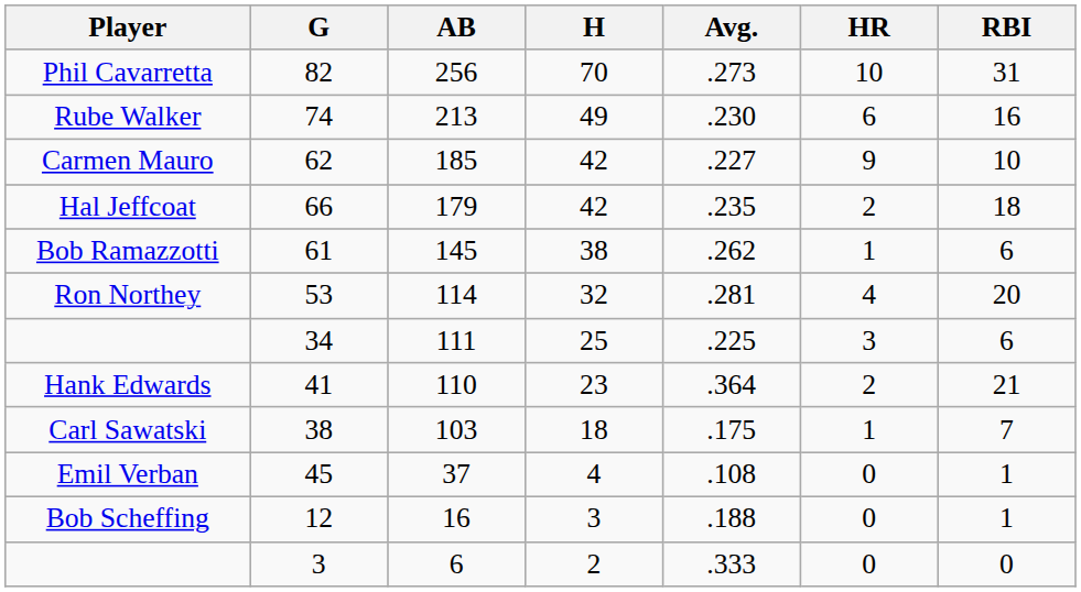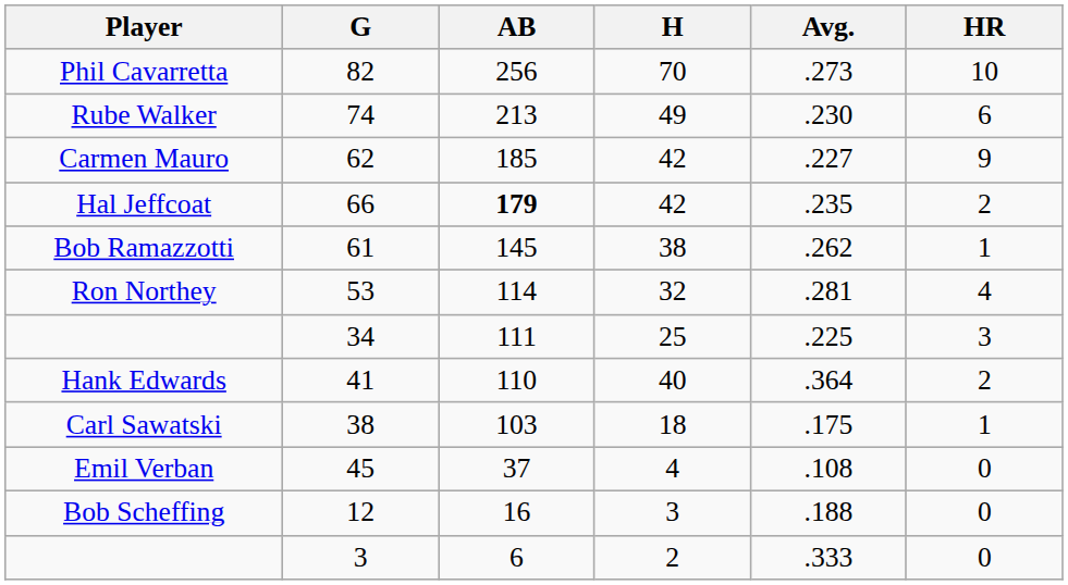 <table class="wikitable sortable">
 <tr>
 <th bgcolor="#DDDDFF" width="16%">Player</th>
 <th bgcolor="#DDDDFF" width="9%">G</th>
 <th bgcolor="#DDDDFF" width="9%">AB</th>
 <th bgcolor="#DDDDFF" width="9%">H</th>
 <th bgcolor="#DDDDFF" width="9%">Avg.</th>
 <th bgcolor="#DDDDFF" width="9%">HR</th>
-<th bgcolor="#DDDDFF" width="9%">RBI</th>
 </tr>
 <tr align="center">
 <td><a href='#'>Phil Cavarretta</a></td>
 <td>82</td>
 <td>256</td>
 <td>70</td>
 <td>.273</td>
 <td>10</td>
-<td>31</td>
 </tr>
 <tr align="center">
 <td><a href='#'>Rube Walker</a></td>
 <td>74</td>
 <td>213</td>
 <td>49</td>
 <td>.230</td>
 <td>6</td>
-<td>16</td>
 </tr>
 <tr align="center">
 <td><a href='#'>Carmen Mauro</a></td>
 <td>62</td>
 <td>185</td>
 <td>42</td>
 <td>.227</td>
 <td>9</td>
-<td>10</td>
 </tr>
 <tr align="center">
 <td><a href='#'>Hal Jeffcoat</a></td>
 <td>66</td>
-<td>179</td>
+<td><strong>179</strong></td>
 <td>42</td>
 <td>.235</td>
 <td>2</td>
-<td>18</td>
 </tr>
 <tr align="center">
 <td><a href='#'>Bob Ramazzotti</a></td>
 <td>61</td>
 <td>145</td>
 <td>38</td>
 <td>.262</td>
 <td>1</td>
-<td>6</td>
 </tr>
 <tr align="center">
 <td><a href='#'>Ron Northey</a></td>
 <td>53</td>
 <td>114</td>
 <td>32</td>
 <td>.281</td>
 <td>4</td>
-<td>20</td>
 </tr>
 <tr align="center">
 <td></td>
 <td>34</td>
 <td>111</td>
 <td>25</td>
 <td>.225</td>
 <td>3</td>
-<td>6</td>
 </tr>
 <tr align="center">
 <td><a href='#'>Hank Edwards</a></td>
 <td>41</td>
 <td>110</td>
-<td>23</td>
+<td>40</td>
 <td>.364</td>
 <td>2</td>
-<td>21</td>
 </tr>
 <tr align="center">
 <td><a href='#'>Carl Sawatski</a></td>
 <td>38</td>
 <td>103</td>
 <td>18</td>
 <td>.175</td>
 <td>1</td>
-<td>7</td>
 </tr>
 <tr align="center">
 <td><a href='#'>Emil Verban</a></td>
 <td>45</td>
 <td>37</td>
 <td>4</td>
 <td>.108</td>
 <td>0</td>
-<td>1</td>
 </tr>
 <tr align="center">
 <td><a href='#'>Bob Scheffing</a></td>
 <td>12</td>
 <td>16</td>
 <td>3</td>
 <td>.188</td>
 <td>0</td>
-<td>1</td>
 </tr>
 <tr align="center">
 <td></td>
 <td>3</td>
 <td>6</td>
 <td>2</td>
 <td>.333</td>
 <td>0</td>
-<td>0</td>
 </tr>
 </table>
